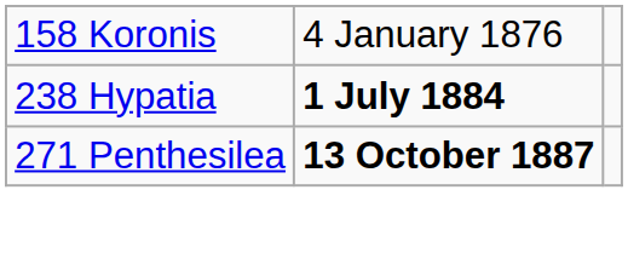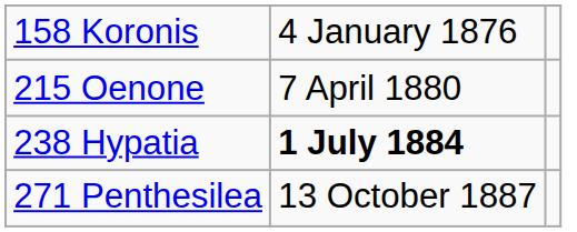 <table class="wikitable floatright"  style="">
 <tr>
 <td><a href='#'>158 Koronis</a></td>
 <td>4 January 1876</td>
+<td></td>
+</tr>
+<tr>
+<td><a href='#'>215 Oenone</a></td>
+<td>7 April 1880</td>
 <td></td>
 </tr>
 <tr>
 <td><a href='#'>238 Hypatia</a></td>
 <td><strong>1 July 1884</strong></td>
 <td></td>
 </tr>
 <tr>
 <td><a href='#'>271 Penthesilea</a></td>
-<td><strong>13 October 1887</strong></td>
+<td>13 October 1887</td>
 <td></td>
 </tr>
 </table>
